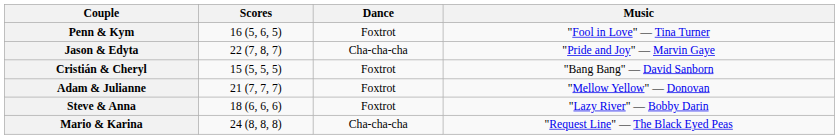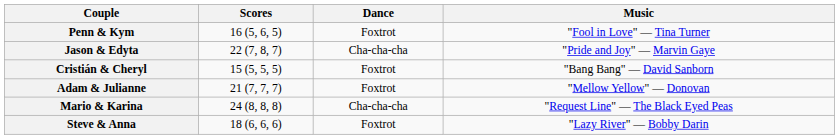 <table class="wikitable sortable" style="text-align:center; width:90%">
 <tr>
 <th scope="col">Couple</th>
 <th scope="col">Scores</th>
 <th scope="col" class="unsortable">Dance</th>
 <th scope="col" class="unsortable">Music</th>
 </tr>
 <tr>
 <th scope="row">Penn & Kym</th>
 <td>16 (5, 6, 5)</td>
 <td>Foxtrot</td>
 <td>"<a href='#'>Fool in Love</a>" — <a href='#'>Tina Turner</a></td>
 </tr>
 <tr>
 <th scope="row">Jason & Edyta</th>
 <td>22 (7, 8, 7)</td>
 <td>Cha-cha-cha</td>
 <td>"<a href='#'>Pride and Joy</a>" — <a href='#'>Marvin Gaye</a></td>
 </tr>
 <tr>
 <th scope="row">Cristián & Cheryl</th>
 <td>15 (5, 5, 5)</td>
 <td>Foxtrot</td>
 <td>"Bang Bang" — <a href='#'>David Sanborn</a></td>
 </tr>
 <tr>
 <th scope="row">Adam & Julianne</th>
 <td>21 (7, 7, 7)</td>
 <td>Foxtrot</td>
 <td>"<a href='#'>Mellow Yellow</a>" — <a href='#'>Donovan</a></td>
 </tr>
 <tr>
+<th scope="row">Mario & Karina</th>
+<td>24 (8, 8, 8)</td>
+<td>Cha-cha-cha</td>
+<td>"<a href='#'>Request Line</a>" — <a href='#'>The Black Eyed Peas</a></td>
+</tr>
+<tr>
 <th scope="row">Steve & Anna</th>
 <td>18 (6, 6, 6)</td>
 <td>Foxtrot</td>
 <td>"<a href='#'>Lazy River</a>" — <a href='#'>Bobby Darin</a></td>
 </tr>
-<tr>
-<th scope="row">Mario & Karina</th>
-<td>24 (8, 8, 8)</td>
-<td>Cha-cha-cha</td>
-<td>"<a href='#'>Request Line</a>" — <a href='#'>The Black Eyed Peas</a></td>
-</tr>
 </table>
